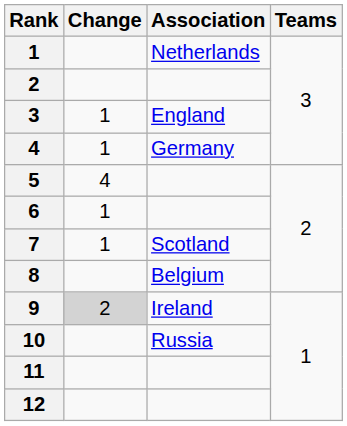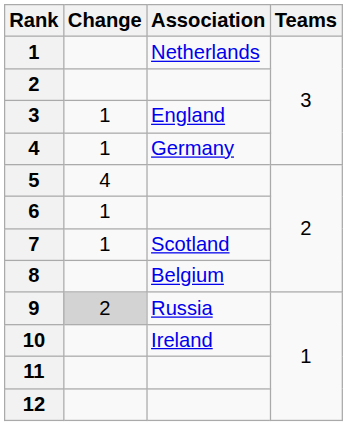 <table class = "wikitable" style = "text-align:center">
 <tr>
 <th>Rank</th>
 <th>Change</th>
 <th>Association</th>
 <th>Teams</th>
 </tr>
 <tr>
 <th>1</th>
 <td></td>
 <td align=left> <a href='#'>Netherlands</a></td>
 <td rowspan=4>3</td>
 </tr>
 <tr>
 <th>2</th>
 <td></td>
 <td align=left></td>
 </tr>
 <tr>
 <th>3</th>
 <td> 1</td>
 <td align=left> <a href='#'>England</a></td>
 </tr>
 <tr>
 <th>4</th>
 <td> 1</td>
 <td align=left> <a href='#'>Germany</a></td>
 </tr>
 <tr>
 <th>5</th>
 <td> 4</td>
 <td align=left></td>
 <td rowspan=4>2</td>
 </tr>
 <tr>
 <th>6</th>
 <td> 1</td>
 <td align=left></td>
 </tr>
 <tr>
 <th>7</th>
 <td> 1</td>
 <td align=left> <a href='#'>Scotland</a></td>
 </tr>
 <tr>
 <th>8</th>
 <td></td>
 <td align=left> <a href='#'>Belgium</a></td>
 </tr>
 <tr>
 <th>9</th>
 <td style="background: lightgrey;"> 2</td>
-<td align=left> <a href='#'>Ireland</a></td>
+<td align=left> <a href='#'>Russia</a></td>
 <td rowspan=4>1</td>
 </tr>
 <tr>
 <th>10</th>
 <td></td>
-<td align=left> <a href='#'>Russia</a></td>
+<td align=left> <a href='#'>Ireland</a></td>
 </tr>
 <tr>
 <th>11</th>
 <td></td>
 <td align=left></td>
 </tr>
 <tr>
 <th>12</th>
 <td></td>
 <td align=left></td>
 </tr>
 </table>
